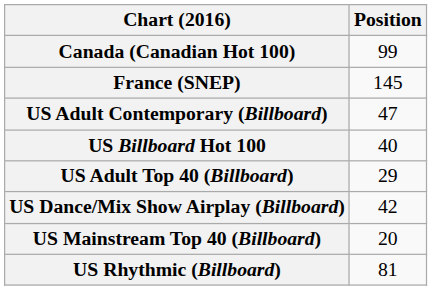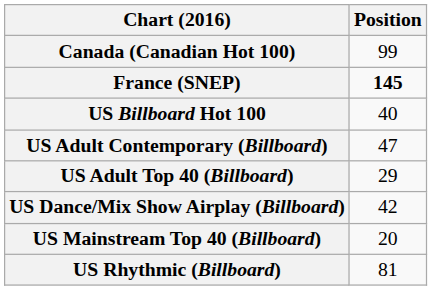 <table class="wikitable plainrowheaders sortable" style="text-align:center">
 <tr>
 <th>Chart (2016)</th>
 <th>Position</th>
 </tr>
 <tr>
 <th scope="row">Canada (Canadian Hot 100)</th>
 <td>99</td>
 </tr>
 <tr>
 <th scope="row">France (SNEP)</th>
-<td>145</td>
+<td><strong>145</strong></td>
+</tr>
+<tr>
+<th scope="row">US <em>Billboard</em> Hot 100</th>
+<td>40</td>
 </tr>
 <tr>
 <th scope="row">US Adult Contemporary (<em>Billboard</em>)</th>
 <td>47</td>
-</tr>
-<tr>
-<th scope="row">US <em>Billboard</em> Hot 100</th>
-<td>40</td>
 </tr>
 <tr>
 <th scope="row">US Adult Top 40 (<em>Billboard</em>)</th>
 <td>29</td>
 </tr>
 <tr>
 <th scope="row">US Dance/Mix Show Airplay (<em>Billboard</em>)</th>
 <td>42</td>
 </tr>
 <tr>
 <th scope="row">US Mainstream Top 40 (<em>Billboard</em>)</th>
 <td>20</td>
 </tr>
 <tr>
 <th scope="row">US Rhythmic (<em>Billboard</em>)</th>
 <td>81</td>
 </tr>
 </table>
